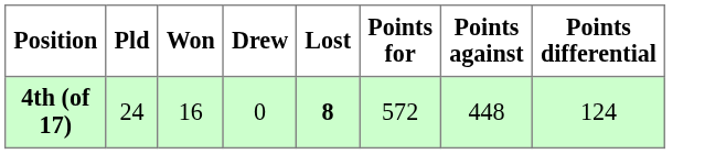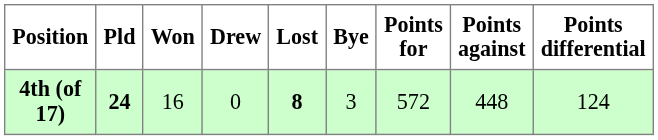 <table style=border-collapse:collapse border=1 cellspacing=0 cellpadding=5>
 <tr style="text-align:center; background:##efefef;">
 <th width=20>Position</th>
 <th width=20>Pld</th>
 <th width=20>Won</th>
 <th width=20>Drew</th>
 <th width=20>Lost</th>
+<th width=20>Bye</th>
 <th width=20>Points for</th>
 <th width=20>Points against</th>
 <th width=25>Points differential</th>
 </tr>
 <tr style="text-align:center; background:#cfcf;">
 <td><strong>4th (of 17)</strong></td>
-<td>24</td>
+<td><strong>24</strong></td>
 <td>16</td>
 <td>0</td>
 <td><strong>8</strong></td>
+<td>3</td>
 <td>572</td>
 <td>448</td>
 <td>124</td>
 </tr>
 </table>
